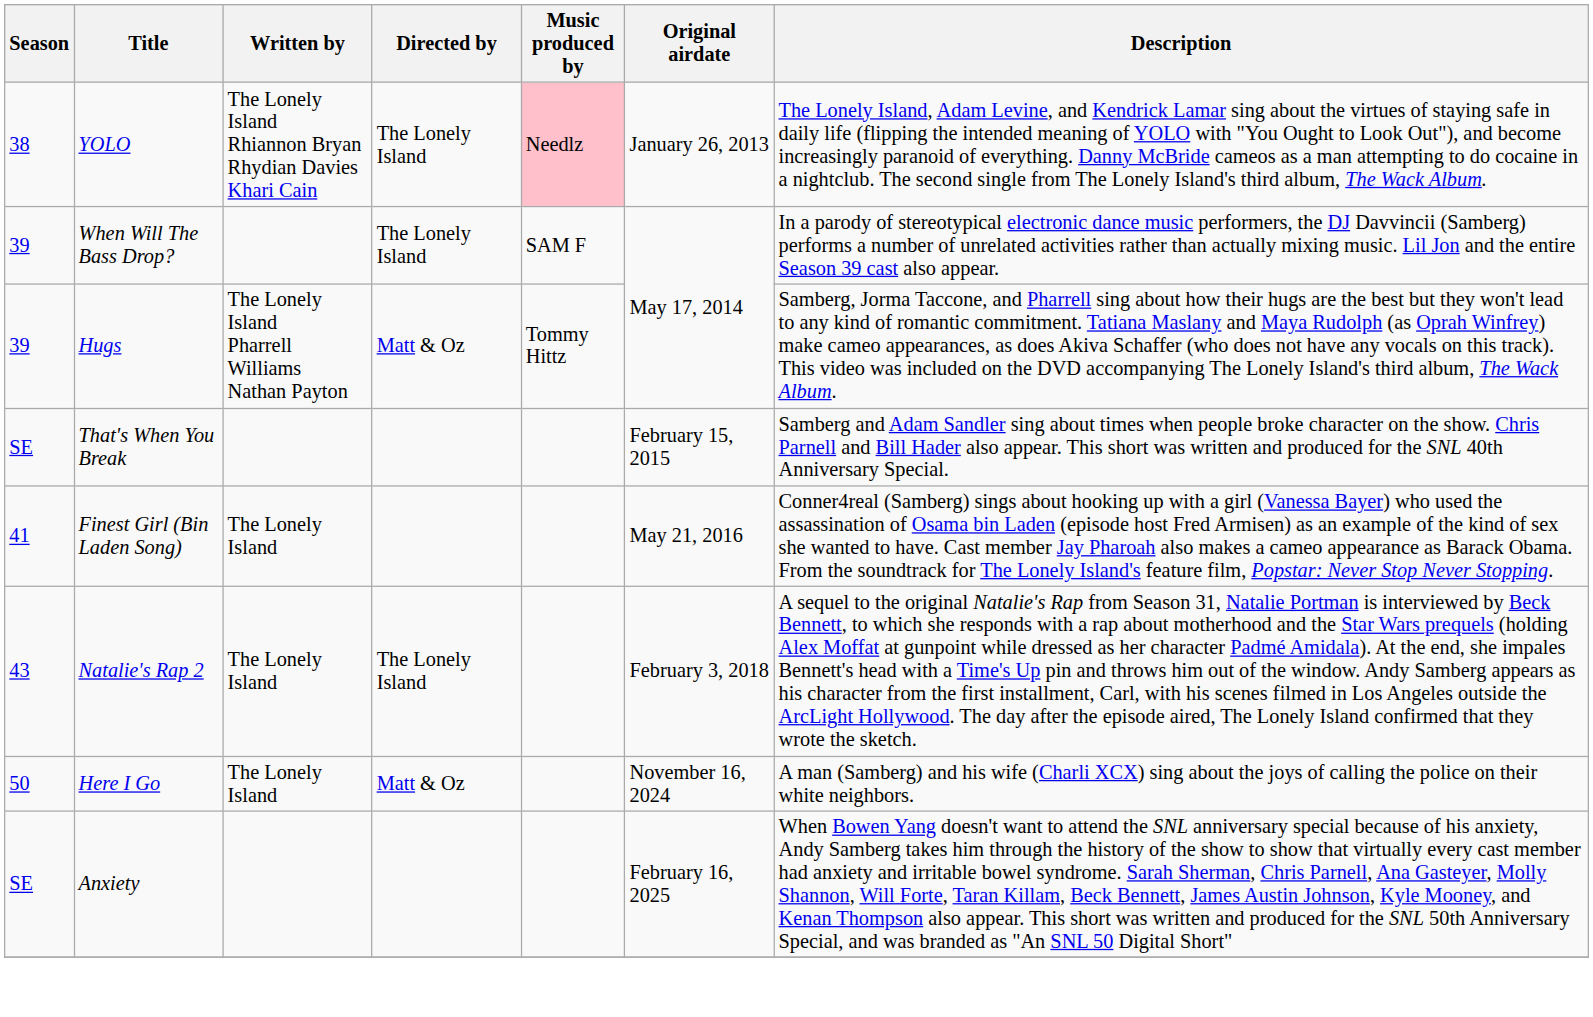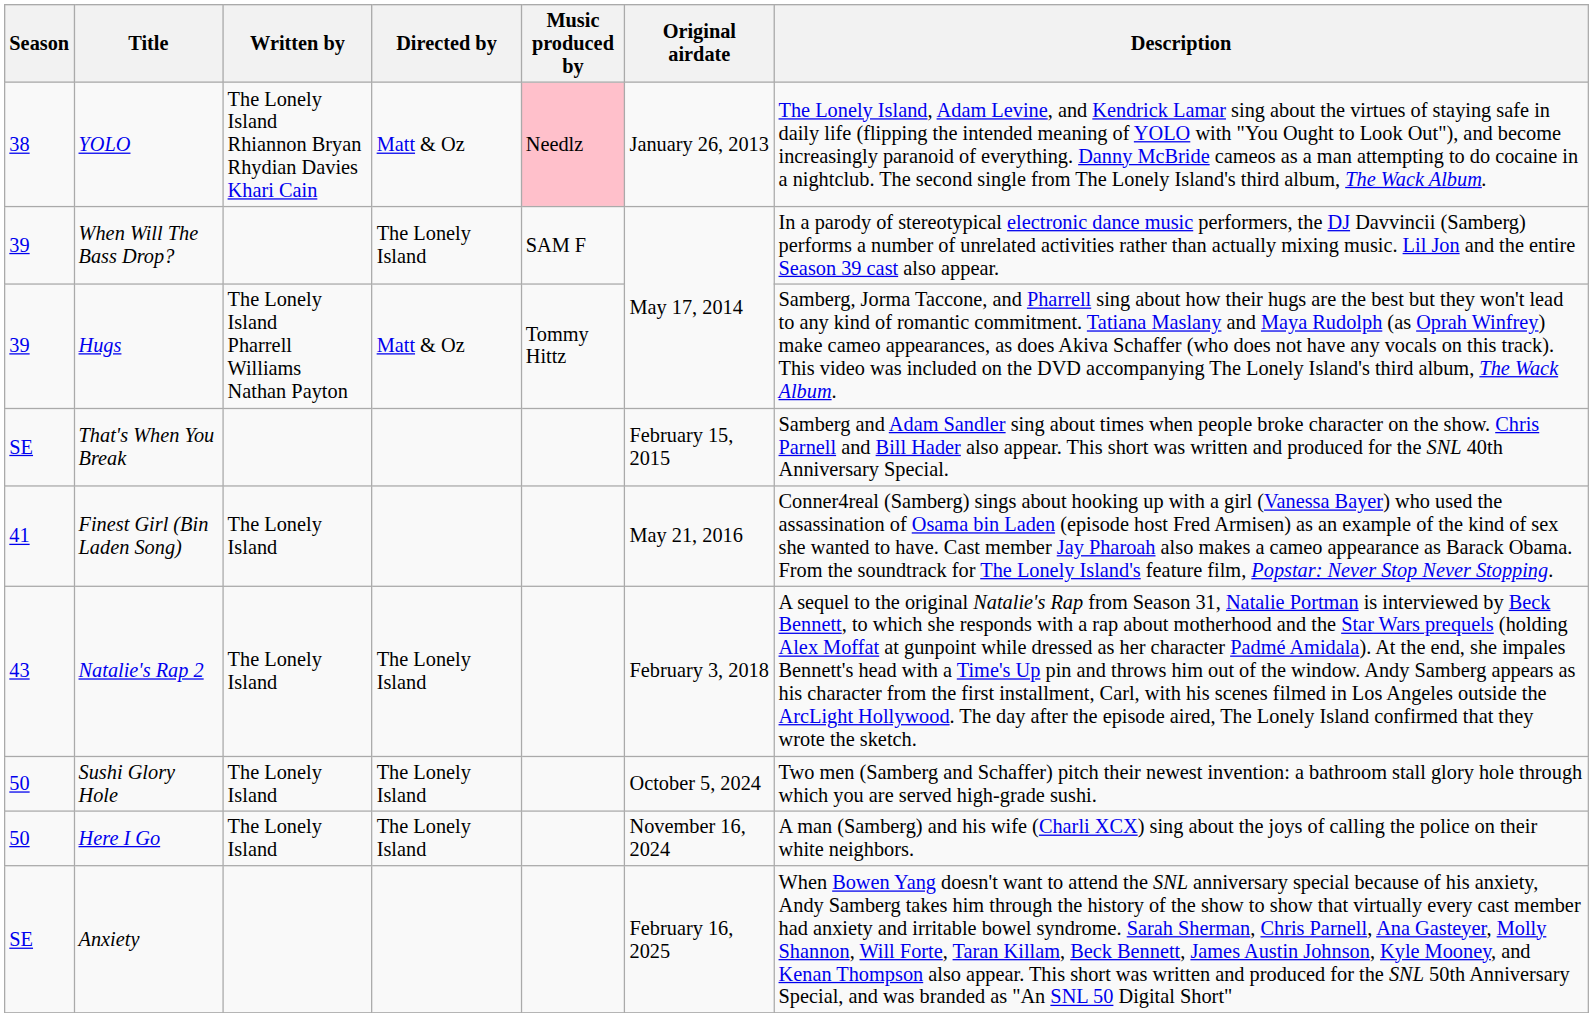 <table class="wikitable">
 <tr style="background:lightgrey;">
 <th style="width:10px;">Season</th>
 <th style="width:110px;">Title</th>
 <th style="width:110px;">Written by</th>
 <th style="width:110px;">Directed by</th>
 <th>Music produced by</th>
 <th style="width:110px;">Original airdate</th>
 <th>Description</th>
 </tr>
 <tr>
 <td><a href='#'>38</a></td>
 <td><em><a href='#'>YOLO</a></em></td>
 <td>The Lonely Island<br>Rhiannon Bryan<br>Rhydian Davies<br><a href='#'>Khari Cain</a></td>
-<td>The Lonely Island</td>
+<td><a href='#'>Matt</a> & Oz</td>
 <td style="background: pink;">Needlz</td>
 <td>January 26, 2013</td>
 <td><a href='#'>The Lonely Island</a>, <a href='#'>Adam Levine</a>, and <a href='#'>Kendrick Lamar</a> sing about the virtues of staying safe in daily life (flipping the intended meaning of <a href='#'>YOLO</a> with "You Ought to Look Out"), and become increasingly paranoid of everything. <a href='#'>Danny McBride</a> cameos as a man attempting to do cocaine in a nightclub.  The second single from The Lonely Island's third album, <em><a href='#'>The Wack Album</a>.</em></td>
 </tr>
 <tr>
 <td><a href='#'>39</a></td>
 <td><em>When Will The Bass Drop?</em></td>
 <td></td>
 <td>The Lonely Island</td>
 <td>SAM F</td>
 <td rowspan="2">May 17, 2014</td>
 <td>In a parody of stereotypical <a href='#'>electronic dance music</a> performers, the <a href='#'>DJ</a> Davvincii (Samberg) performs a number of unrelated activities rather than actually mixing music. <a href='#'>Lil Jon</a> and the entire <a href='#'>Season 39 cast</a> also appear.</td>
 </tr>
 <tr>
 <td><a href='#'>39</a></td>
 <td><em><a href='#'>Hugs</a></em></td>
 <td>The Lonely Island<br>Pharrell Williams<br>Nathan Payton</td>
 <td><a href='#'>Matt</a> & Oz</td>
 <td>Tommy Hittz</td>
 <td>Samberg, Jorma Taccone, and <a href='#'>Pharrell</a> sing about how their hugs are the best but they won't lead to any kind of romantic commitment. <a href='#'>Tatiana Maslany</a> and <a href='#'>Maya Rudolph</a> (as <a href='#'>Oprah Winfrey</a>) make cameo appearances, as does Akiva Schaffer (who does not have any vocals on this track).  This video was included on the DVD accompanying The Lonely Island's third album, <em><a href='#'>The Wack Album</a></em>.</td>
 </tr>
 <tr>
 <td><a href='#'>SE</a></td>
 <td><em>That's When You Break</em></td>
 <td></td>
 <td></td>
 <td></td>
 <td>February 15, 2015</td>
 <td>Samberg and <a href='#'>Adam Sandler</a> sing about times when people broke character on the show. <a href='#'>Chris Parnell</a> and <a href='#'>Bill Hader</a> also appear. This short was written and produced for the <em>SNL</em> 40th Anniversary Special.</td>
 </tr>
 <tr>
 <td><a href='#'>41</a></td>
 <td><em>Finest Girl (Bin Laden Song)</em></td>
 <td>The Lonely Island</td>
 <td></td>
 <td></td>
 <td>May 21, 2016</td>
 <td>Conner4real (Samberg) sings about hooking up with a girl (<a href='#'>Vanessa Bayer</a>) who used the assassination of <a href='#'>Osama bin Laden</a> (episode host Fred Armisen) as an example of the kind of sex she wanted to have.  Cast member <a href='#'>Jay Pharoah</a> also makes a cameo appearance as Barack Obama.  From the soundtrack for <a href='#'>The Lonely Island's</a> feature film, <em><a href='#'>Popstar: Never Stop Never Stopping</a></em>.</td>
 </tr>
 <tr>
 <td><a href='#'>43</a></td>
 <td><em><a href='#'>Natalie's Rap 2</a></em></td>
 <td>The Lonely Island</td>
 <td>The Lonely Island</td>
 <td></td>
 <td>February 3, 2018</td>
 <td>A sequel to the original <em>Natalie's Rap</em> from Season 31, <a href='#'>Natalie Portman</a> is interviewed by <a href='#'>Beck Bennett</a>, to which she responds with a rap about motherhood and the <a href='#'>Star Wars prequels</a> (holding <a href='#'>Alex Moffat</a> at gunpoint while dressed as her character <a href='#'>Padmé Amidala</a>). At the end, she impales Bennett's head with a <a href='#'>Time's Up</a> pin and throws him out of the window. Andy Samberg appears as his character from the first installment, Carl, with his scenes filmed in Los Angeles outside the <a href='#'>ArcLight Hollywood</a>.  The day after the episode aired, The Lonely Island confirmed that they wrote the sketch.</td>
 </tr>
 <tr>
 <td><a href='#'>50</a></td>
+<td><em>Sushi Glory Hole</em></td>
+<td>The Lonely Island</td>
+<td>The Lonely Island</td>
+<td></td>
+<td>October 5, 2024</td>
+<td>Two men (Samberg and Schaffer) pitch their newest invention: a bathroom stall glory hole through which you are served high-grade sushi.</td>
+</tr>
+<tr>
+<td><a href='#'>50</a></td>
 <td><em><a href='#'>Here I Go</a></em></td>
 <td>The Lonely Island</td>
-<td><a href='#'>Matt</a> & Oz</td>
+<td>The Lonely Island</td>
 <td></td>
 <td>November 16, 2024</td>
 <td>A man (Samberg) and his wife (<a href='#'>Charli XCX</a>) sing about the joys of calling the police on their white neighbors.</td>
 </tr>
 <tr>
 <td><a href='#'>SE</a></td>
 <td><em>Anxiety</em></td>
 <td></td>
 <td></td>
 <td></td>
 <td>February 16, 2025</td>
 <td>When <a href='#'>Bowen Yang</a> doesn't want to attend the <em>SNL</em> anniversary special because of his anxiety, Andy Samberg takes him through the history of the show to show that virtually every cast member had anxiety and irritable bowel syndrome. <a href='#'>Sarah Sherman</a>, <a href='#'>Chris Parnell</a>, <a href='#'>Ana Gasteyer</a>, <a href='#'>Molly Shannon</a>, <a href='#'>Will Forte</a>, <a href='#'>Taran Killam</a>, <a href='#'>Beck Bennett</a>, <a href='#'>James Austin Johnson</a>, <a href='#'>Kyle Mooney</a>, and <a href='#'>Kenan Thompson</a> also appear. This short was written and produced for the <em>SNL</em> 50th Anniversary Special, and was branded as "An <a href='#'>SNL 50</a> Digital Short"</td>
 </tr>
 <tr>
 </tr>
 </table>
